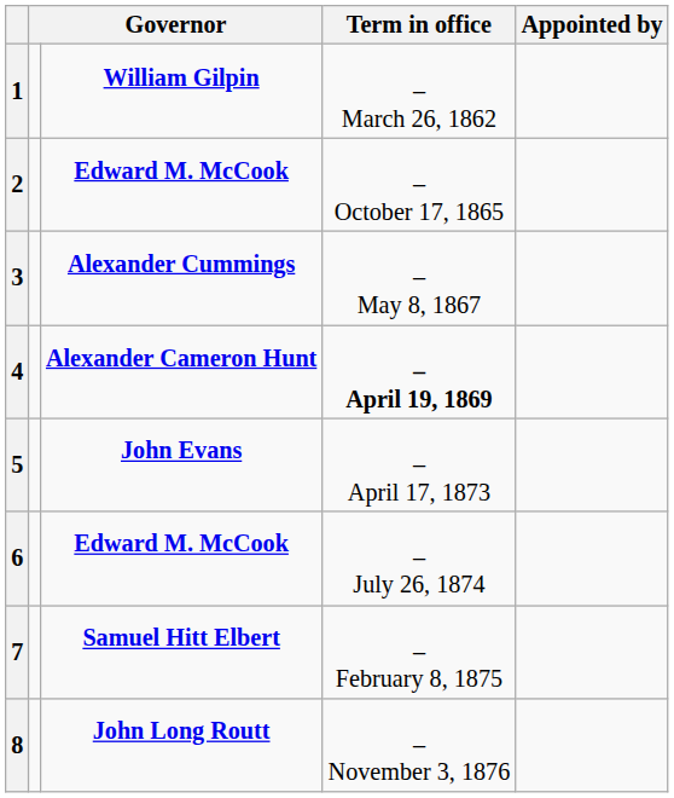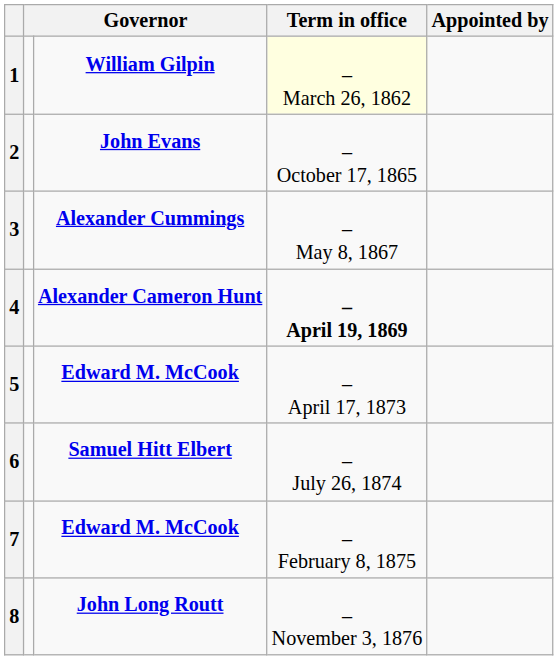 <table class="wikitable sortable" style="text-align:center;">
 <tr>
 <th scope="col" data-sort-type="number"></th>
 <th scope="colgroup" colspan="2">Governor</th>
 <th scope="col">Term in office</th>
 <th scope="col">Appointed by</th>
 </tr>
 <tr style="height:2em;">
 <th scope="row">1</th>
 <td data-sort-value="Gilpin, William"></td>
 <td><strong><a href='#'>William Gilpin</a></strong><br><br></td>
-<td><br>–<br>March 26, 1862<br></td>
+<td style="background: lightyellow;"><br>–<br>March 26, 1862<br></td>
 <td></td>
 </tr>
 <tr style="height:2em;">
 <th scope="row">2</th>
 <td data-sort-value="Evans, John"></td>
-<td><strong><a href='#'>Edward M. McCook</a></strong><br><br></td>
+<td><strong><a href='#'>John Evans</a></strong><br><br></td>
 <td><br>–<br>October 17, 1865<br></td>
 <td></td>
 </tr>
 <tr style="height:2em;">
 <th scope="row">3</th>
 <td data-sort-value="Cummings, Alexander"></td>
 <td><strong><a href='#'>Alexander Cummings</a></strong><br><br></td>
 <td><br>–<br>May 8, 1867<br></td>
 <td></td>
 </tr>
 <tr style="height:2em;">
 <th scope="row">4</th>
 <td data-sort-value="Hunt, Alexander"></td>
 <td><strong><a href='#'>Alexander Cameron Hunt</a></strong><br><br></td>
 <td><strong><br>–<br>April 19, 1869<br></strong></td>
 <td></td>
 </tr>
 <tr style="height:2em;">
 <th scope="row">5</th>
 <td data-sort-value="McCook, Edward"></td>
-<td><strong><a href='#'>John Evans</a></strong><br><br></td>
+<td><strong><a href='#'>Edward M. McCook</a></strong><br><br></td>
 <td><br>–<br>April 17, 1873<br></td>
 <td></td>
 </tr>
 <tr style="height:2em;">
 <th scope="row">6</th>
 <td data-sort-value="Elbert, Samuel"></td>
-<td><strong><a href='#'>Edward M. McCook</a></strong><br><br></td>
+<td><strong><a href='#'>Samuel Hitt Elbert</a></strong><br><br></td>
 <td><br>–<br>July 26, 1874<br></td>
 <td></td>
 </tr>
 <tr style="height:2em;">
 <th scope="row">7</th>
 <td data-sort-value="McCook, Edward"></td>
-<td><strong><a href='#'>Samuel Hitt Elbert</a></strong><br><br></td>
+<td><strong><a href='#'>Edward M. McCook</a></strong><br><br></td>
 <td><br>–<br>February 8, 1875<br></td>
 <td></td>
 </tr>
 <tr style="height:2em;">
 <th scope="row">8</th>
 <td data-sort-value="Routt, John"></td>
 <td><strong><a href='#'>John Long Routt</a></strong><br><br></td>
 <td><br>–<br>November 3, 1876<br></td>
 <td></td>
 </tr>
 </table>
